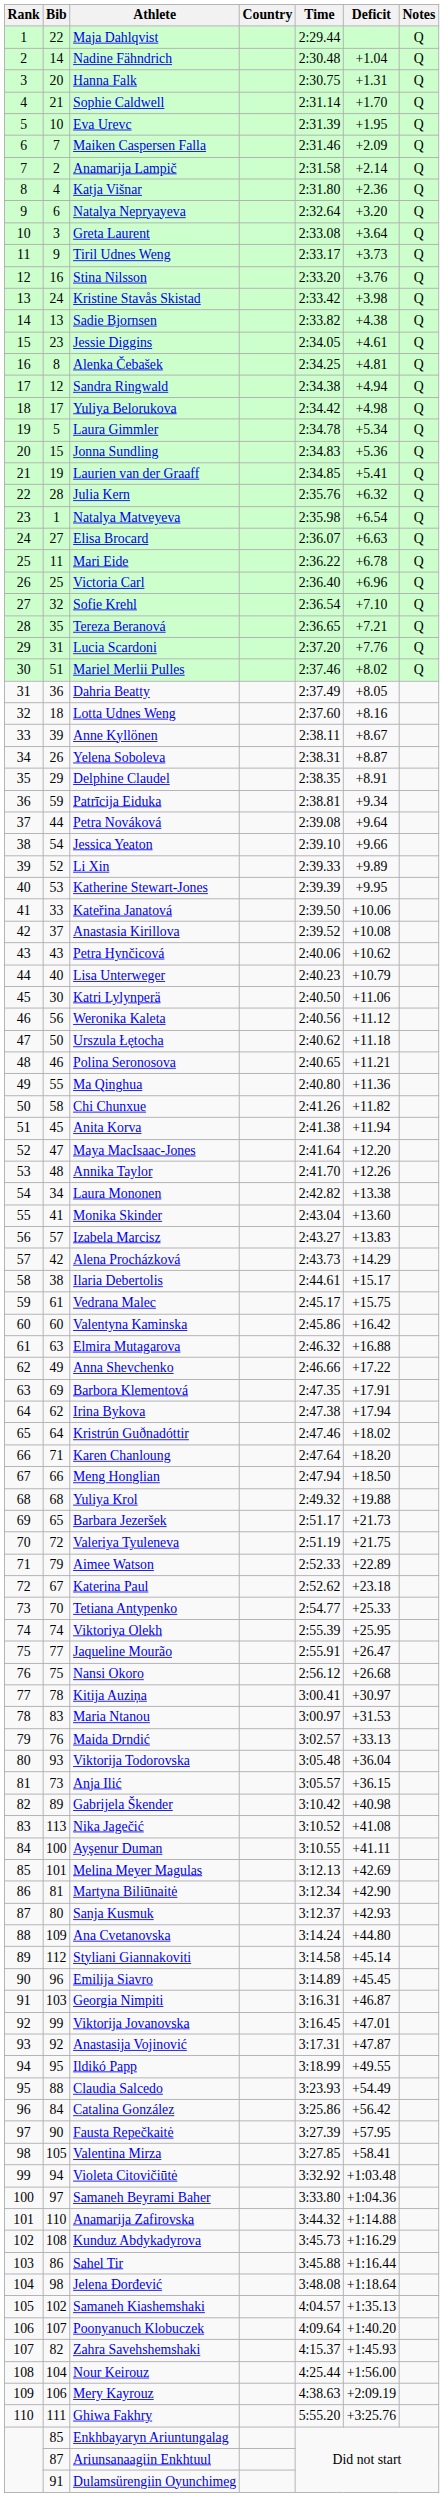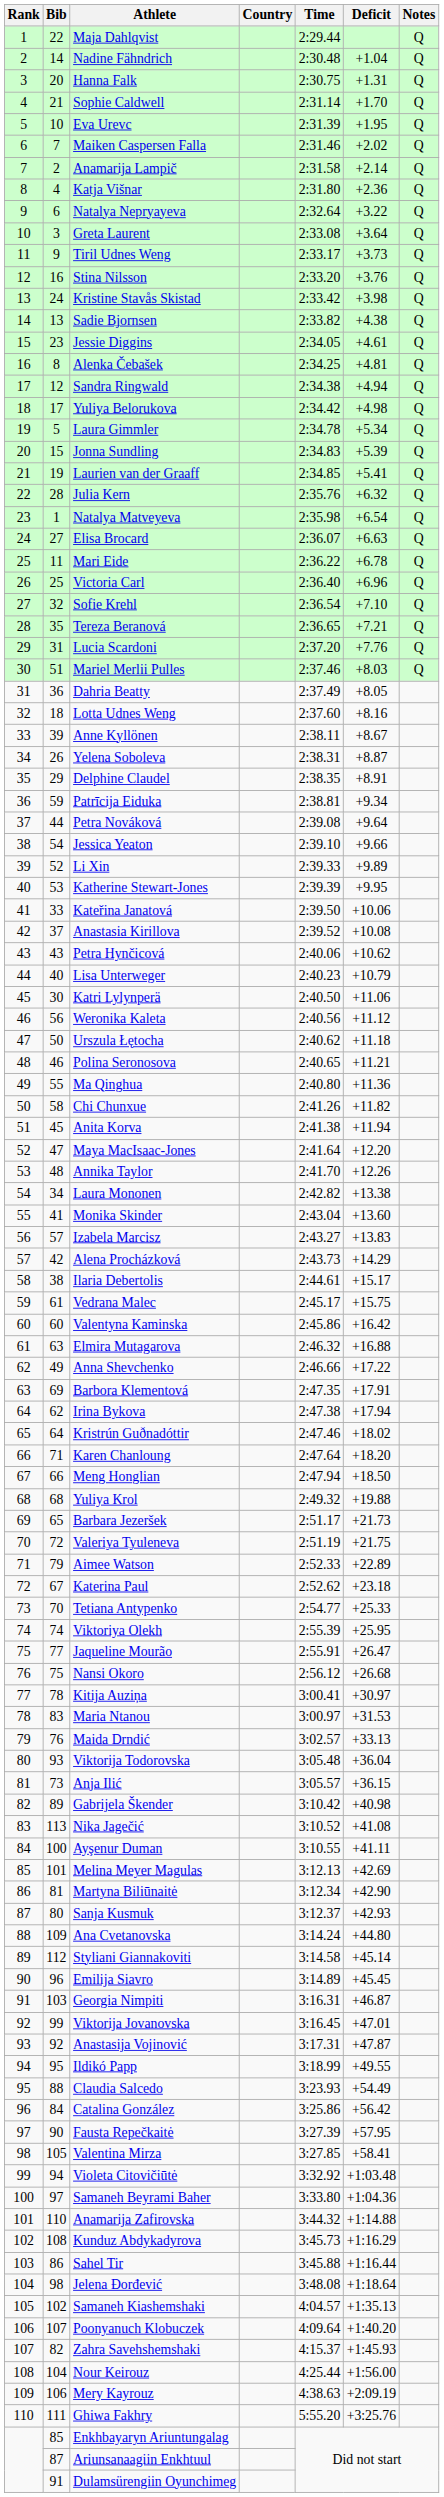 <table class="wikitable sortable" style="text-align:center">
 <tr>
 <th>Rank</th>
 <th>Bib</th>
 <th>Athlete</th>
 <th>Country</th>
 <th>Time</th>
 <th>Deficit</th>
 <th>Notes</th>
 </tr>
 <tr bgcolor=ccffcc>
 <td>1</td>
 <td>22</td>
 <td align=left><a href='#'>Maja Dahlqvist</a></td>
 <td align=left></td>
 <td>2:29.44</td>
 <td></td>
 <td>Q</td>
 </tr>
 <tr bgcolor=ccffcc>
 <td>2</td>
 <td>14</td>
 <td align=left><a href='#'>Nadine Fähndrich</a></td>
 <td align=left></td>
 <td>2:30.48</td>
 <td>+1.04</td>
 <td>Q</td>
 </tr>
 <tr bgcolor=ccffcc>
 <td>3</td>
 <td>20</td>
 <td align=left><a href='#'>Hanna Falk</a></td>
 <td align=left></td>
 <td>2:30.75</td>
 <td>+1.31</td>
 <td>Q</td>
 </tr>
 <tr bgcolor=ccffcc>
 <td>4</td>
 <td>21</td>
 <td align=left><a href='#'>Sophie Caldwell</a></td>
 <td align=left></td>
 <td>2:31.14</td>
 <td>+1.70</td>
 <td>Q</td>
 </tr>
 <tr bgcolor=ccffcc>
 <td>5</td>
 <td>10</td>
 <td align=left><a href='#'>Eva Urevc</a></td>
 <td align=left></td>
 <td>2:31.39</td>
 <td>+1.95</td>
 <td>Q</td>
 </tr>
 <tr bgcolor=ccffcc>
 <td>6</td>
 <td>7</td>
 <td align=left><a href='#'>Maiken Caspersen Falla</a></td>
 <td align=left></td>
 <td>2:31.46</td>
-<td>+2.09</td>
+<td>+2.02</td>
 <td>Q</td>
 </tr>
 <tr bgcolor=ccffcc>
 <td>7</td>
 <td>2</td>
 <td align=left><a href='#'>Anamarija Lampič</a></td>
 <td align=left></td>
 <td>2:31.58</td>
 <td>+2.14</td>
 <td>Q</td>
 </tr>
 <tr bgcolor=ccffcc>
 <td>8</td>
 <td>4</td>
 <td align=left><a href='#'>Katja Višnar</a></td>
 <td align=left></td>
 <td>2:31.80</td>
 <td>+2.36</td>
 <td>Q</td>
 </tr>
 <tr bgcolor=ccffcc>
 <td>9</td>
 <td>6</td>
 <td align=left><a href='#'>Natalya Nepryayeva</a></td>
 <td align=left></td>
 <td>2:32.64</td>
-<td>+3.20</td>
+<td>+3.22</td>
 <td>Q</td>
 </tr>
 <tr bgcolor=ccffcc>
 <td>10</td>
 <td>3</td>
 <td align=left><a href='#'>Greta Laurent</a></td>
 <td align=left></td>
 <td>2:33.08</td>
 <td>+3.64</td>
 <td>Q</td>
 </tr>
 <tr bgcolor=ccffcc>
 <td>11</td>
 <td>9</td>
 <td align=left><a href='#'>Tiril Udnes Weng</a></td>
 <td align=left></td>
 <td>2:33.17</td>
 <td>+3.73</td>
 <td>Q</td>
 </tr>
 <tr bgcolor=ccffcc>
 <td>12</td>
 <td>16</td>
 <td align=left><a href='#'>Stina Nilsson</a></td>
 <td align=left></td>
 <td>2:33.20</td>
 <td>+3.76</td>
 <td>Q</td>
 </tr>
 <tr bgcolor=ccffcc>
 <td>13</td>
 <td>24</td>
 <td align=left><a href='#'>Kristine Stavås Skistad</a></td>
 <td align=left></td>
 <td>2:33.42</td>
 <td>+3.98</td>
 <td>Q</td>
 </tr>
 <tr bgcolor=ccffcc>
 <td>14</td>
 <td>13</td>
 <td align=left><a href='#'>Sadie Bjornsen</a></td>
 <td align=left></td>
 <td>2:33.82</td>
 <td>+4.38</td>
 <td>Q</td>
 </tr>
 <tr bgcolor=ccffcc>
 <td>15</td>
 <td>23</td>
 <td align=left><a href='#'>Jessie Diggins</a></td>
 <td align=left></td>
 <td>2:34.05</td>
 <td>+4.61</td>
 <td>Q</td>
 </tr>
 <tr bgcolor=ccffcc>
 <td>16</td>
 <td>8</td>
 <td align=left><a href='#'>Alenka Čebašek</a></td>
 <td align=left></td>
 <td>2:34.25</td>
 <td>+4.81</td>
 <td>Q</td>
 </tr>
 <tr bgcolor=ccffcc>
 <td>17</td>
 <td>12</td>
 <td align=left><a href='#'>Sandra Ringwald</a></td>
 <td align=left></td>
 <td>2:34.38</td>
 <td>+4.94</td>
 <td>Q</td>
 </tr>
 <tr bgcolor=ccffcc>
 <td>18</td>
 <td>17</td>
 <td align=left><a href='#'>Yuliya Belorukova</a></td>
 <td align=left></td>
 <td>2:34.42</td>
 <td>+4.98</td>
 <td>Q</td>
 </tr>
 <tr bgcolor=ccffcc>
 <td>19</td>
 <td>5</td>
 <td align=left><a href='#'>Laura Gimmler</a></td>
 <td align=left></td>
 <td>2:34.78</td>
 <td>+5.34</td>
 <td>Q</td>
 </tr>
 <tr bgcolor=ccffcc>
 <td>20</td>
 <td>15</td>
 <td align=left><a href='#'>Jonna Sundling</a></td>
 <td align=left></td>
 <td>2:34.83</td>
-<td>+5.36</td>
+<td>+5.39</td>
 <td>Q</td>
 </tr>
 <tr bgcolor=ccffcc>
 <td>21</td>
 <td>19</td>
 <td align=left><a href='#'>Laurien van der Graaff</a></td>
 <td align=left></td>
 <td>2:34.85</td>
 <td>+5.41</td>
 <td>Q</td>
 </tr>
 <tr bgcolor=ccffcc>
 <td>22</td>
 <td>28</td>
 <td align=left><a href='#'>Julia Kern</a></td>
 <td align=left></td>
 <td>2:35.76</td>
 <td>+6.32</td>
 <td>Q</td>
 </tr>
 <tr bgcolor=ccffcc>
 <td>23</td>
 <td>1</td>
 <td align=left><a href='#'>Natalya Matveyeva</a></td>
 <td align=left></td>
 <td>2:35.98</td>
 <td>+6.54</td>
 <td>Q</td>
 </tr>
 <tr bgcolor=ccffcc>
 <td>24</td>
 <td>27</td>
 <td align=left><a href='#'>Elisa Brocard</a></td>
 <td align=left></td>
 <td>2:36.07</td>
 <td>+6.63</td>
 <td>Q</td>
 </tr>
 <tr bgcolor=ccffcc>
 <td>25</td>
 <td>11</td>
 <td align=left><a href='#'>Mari Eide</a></td>
 <td align=left></td>
 <td>2:36.22</td>
 <td>+6.78</td>
 <td>Q</td>
 </tr>
 <tr bgcolor=ccffcc>
 <td>26</td>
 <td>25</td>
 <td align=left><a href='#'>Victoria Carl</a></td>
 <td align=left></td>
 <td>2:36.40</td>
 <td>+6.96</td>
 <td>Q</td>
 </tr>
 <tr bgcolor=ccffcc>
 <td>27</td>
 <td>32</td>
 <td align=left><a href='#'>Sofie Krehl</a></td>
 <td align=left></td>
 <td>2:36.54</td>
 <td>+7.10</td>
 <td>Q</td>
 </tr>
 <tr bgcolor=ccffcc>
 <td>28</td>
 <td>35</td>
 <td align=left><a href='#'>Tereza Beranová</a></td>
 <td align=left></td>
 <td>2:36.65</td>
 <td>+7.21</td>
 <td>Q</td>
 </tr>
 <tr bgcolor=ccffcc>
 <td>29</td>
 <td>31</td>
 <td align=left><a href='#'>Lucia Scardoni</a></td>
 <td align=left></td>
 <td>2:37.20</td>
 <td>+7.76</td>
 <td>Q</td>
 </tr>
 <tr bgcolor=ccffcc>
 <td>30</td>
 <td>51</td>
 <td align=left><a href='#'>Mariel Merlii Pulles</a></td>
 <td align=left></td>
 <td>2:37.46</td>
-<td>+8.02</td>
+<td>+8.03</td>
 <td>Q</td>
 </tr>
 <tr>
 <td>31</td>
 <td>36</td>
 <td align=left><a href='#'>Dahria Beatty</a></td>
 <td align=left></td>
 <td>2:37.49</td>
 <td>+8.05</td>
 <td></td>
 </tr>
 <tr>
 <td>32</td>
 <td>18</td>
 <td align=left><a href='#'>Lotta Udnes Weng</a></td>
 <td align=left></td>
 <td>2:37.60</td>
 <td>+8.16</td>
 <td></td>
 </tr>
 <tr>
 <td>33</td>
 <td>39</td>
 <td align=left><a href='#'>Anne Kyllönen</a></td>
 <td align=left></td>
 <td>2:38.11</td>
 <td>+8.67</td>
 <td></td>
 </tr>
 <tr>
 <td>34</td>
 <td>26</td>
 <td align=left><a href='#'>Yelena Soboleva</a></td>
 <td align=left></td>
 <td>2:38.31</td>
 <td>+8.87</td>
 <td></td>
 </tr>
 <tr>
 <td>35</td>
 <td>29</td>
 <td align=left><a href='#'>Delphine Claudel</a></td>
 <td align=left></td>
 <td>2:38.35</td>
 <td>+8.91</td>
 <td></td>
 </tr>
 <tr>
 <td>36</td>
 <td>59</td>
 <td align=left><a href='#'>Patrīcija Eiduka</a></td>
 <td align=left></td>
 <td>2:38.81</td>
 <td>+9.34</td>
 <td></td>
 </tr>
 <tr>
 <td>37</td>
 <td>44</td>
 <td align=left><a href='#'>Petra Nováková</a></td>
 <td align=left></td>
 <td>2:39.08</td>
 <td>+9.64</td>
 <td></td>
 </tr>
 <tr>
 <td>38</td>
 <td>54</td>
 <td align=left><a href='#'>Jessica Yeaton</a></td>
 <td align=left></td>
 <td>2:39.10</td>
 <td>+9.66</td>
 <td></td>
 </tr>
 <tr>
 <td>39</td>
 <td>52</td>
 <td align=left><a href='#'>Li Xin</a></td>
 <td align=left></td>
 <td>2:39.33</td>
 <td>+9.89</td>
 <td></td>
 </tr>
 <tr>
 <td>40</td>
 <td>53</td>
 <td align=left><a href='#'>Katherine Stewart-Jones</a></td>
 <td align=left></td>
 <td>2:39.39</td>
 <td>+9.95</td>
 <td></td>
 </tr>
 <tr>
 <td>41</td>
 <td>33</td>
 <td align=left><a href='#'>Kateřina Janatová</a></td>
 <td align=left></td>
 <td>2:39.50</td>
 <td>+10.06</td>
 <td></td>
 </tr>
 <tr>
 <td>42</td>
 <td>37</td>
 <td align=left><a href='#'>Anastasia Kirillova</a></td>
 <td align=left></td>
 <td>2:39.52</td>
 <td>+10.08</td>
 <td></td>
 </tr>
 <tr>
 <td>43</td>
 <td>43</td>
 <td align=left><a href='#'>Petra Hynčicová</a></td>
 <td align=left></td>
 <td>2:40.06</td>
 <td>+10.62</td>
 <td></td>
 </tr>
 <tr>
 <td>44</td>
 <td>40</td>
 <td align=left><a href='#'>Lisa Unterweger</a></td>
 <td align=left></td>
 <td>2:40.23</td>
 <td>+10.79</td>
 <td></td>
 </tr>
 <tr>
 <td>45</td>
 <td>30</td>
 <td align=left><a href='#'>Katri Lylynperä</a></td>
 <td align=left></td>
 <td>2:40.50</td>
 <td>+11.06</td>
 <td></td>
 </tr>
 <tr>
 <td>46</td>
 <td>56</td>
 <td align=left><a href='#'>Weronika Kaleta</a></td>
 <td align=left></td>
 <td>2:40.56</td>
 <td>+11.12</td>
 <td></td>
 </tr>
 <tr>
 <td>47</td>
 <td>50</td>
 <td align=left><a href='#'>Urszula Łętocha</a></td>
 <td align=left></td>
 <td>2:40.62</td>
 <td>+11.18</td>
 <td></td>
 </tr>
 <tr>
 <td>48</td>
 <td>46</td>
 <td align=left><a href='#'>Polina Seronosova</a></td>
 <td align=left></td>
 <td>2:40.65</td>
 <td>+11.21</td>
 <td></td>
 </tr>
 <tr>
 <td>49</td>
 <td>55</td>
 <td align=left><a href='#'>Ma Qinghua</a></td>
 <td align=left></td>
 <td>2:40.80</td>
 <td>+11.36</td>
 <td></td>
 </tr>
 <tr>
 <td>50</td>
 <td>58</td>
 <td align=left><a href='#'>Chi Chunxue</a></td>
 <td align=left></td>
 <td>2:41.26</td>
 <td>+11.82</td>
 <td></td>
 </tr>
 <tr>
 <td>51</td>
 <td>45</td>
 <td align=left><a href='#'>Anita Korva</a></td>
 <td align=left></td>
 <td>2:41.38</td>
 <td>+11.94</td>
 <td></td>
 </tr>
 <tr>
 <td>52</td>
 <td>47</td>
 <td align=left><a href='#'>Maya MacIsaac-Jones</a></td>
 <td align=left></td>
 <td>2:41.64</td>
 <td>+12.20</td>
 <td></td>
 </tr>
 <tr>
 <td>53</td>
 <td>48</td>
 <td align=left><a href='#'>Annika Taylor</a></td>
 <td align=left></td>
 <td>2:41.70</td>
 <td>+12.26</td>
 <td></td>
 </tr>
 <tr>
 <td>54</td>
 <td>34</td>
 <td align=left><a href='#'>Laura Mononen</a></td>
 <td align=left></td>
 <td>2:42.82</td>
 <td>+13.38</td>
 <td></td>
 </tr>
 <tr>
 <td>55</td>
 <td>41</td>
 <td align=left><a href='#'>Monika Skinder</a></td>
 <td align=left></td>
 <td>2:43.04</td>
 <td>+13.60</td>
 <td></td>
 </tr>
 <tr>
 <td>56</td>
 <td>57</td>
 <td align=left><a href='#'>Izabela Marcisz</a></td>
 <td align=left></td>
 <td>2:43.27</td>
 <td>+13.83</td>
 <td></td>
 </tr>
 <tr>
 <td>57</td>
 <td>42</td>
 <td align=left><a href='#'>Alena Procházková</a></td>
 <td align=left></td>
 <td>2:43.73</td>
 <td>+14.29</td>
 <td></td>
 </tr>
 <tr>
 <td>58</td>
 <td>38</td>
 <td align=left><a href='#'>Ilaria Debertolis</a></td>
 <td align=left></td>
 <td>2:44.61</td>
 <td>+15.17</td>
 <td></td>
 </tr>
 <tr>
 <td>59</td>
 <td>61</td>
 <td align=left><a href='#'>Vedrana Malec</a></td>
 <td align=left></td>
 <td>2:45.17</td>
 <td>+15.75</td>
 <td></td>
 </tr>
 <tr>
 <td>60</td>
 <td>60</td>
 <td align=left><a href='#'>Valentyna Kaminska</a></td>
 <td align=left></td>
 <td>2:45.86</td>
 <td>+16.42</td>
 <td></td>
 </tr>
 <tr>
 <td>61</td>
 <td>63</td>
 <td align=left><a href='#'>Elmira Mutagarova</a></td>
 <td align=left></td>
 <td>2:46.32</td>
 <td>+16.88</td>
 <td></td>
 </tr>
 <tr>
 <td>62</td>
 <td>49</td>
 <td align=left><a href='#'>Anna Shevchenko</a></td>
 <td align=left></td>
 <td>2:46.66</td>
 <td>+17.22</td>
 <td></td>
 </tr>
 <tr>
 <td>63</td>
 <td>69</td>
 <td align=left><a href='#'>Barbora Klementová</a></td>
 <td align=left></td>
 <td>2:47.35</td>
 <td>+17.91</td>
 <td></td>
 </tr>
 <tr>
 <td>64</td>
 <td>62</td>
 <td align=left><a href='#'>Irina Bykova</a></td>
 <td align=left></td>
 <td>2:47.38</td>
 <td>+17.94</td>
 <td></td>
 </tr>
 <tr>
 <td>65</td>
 <td>64</td>
 <td align=left><a href='#'>Kristrún Guðnadóttir</a></td>
 <td align=left></td>
 <td>2:47.46</td>
 <td>+18.02</td>
 <td></td>
 </tr>
 <tr>
 <td>66</td>
 <td>71</td>
 <td align=left><a href='#'>Karen Chanloung</a></td>
 <td align=left></td>
 <td>2:47.64</td>
 <td>+18.20</td>
 <td></td>
 </tr>
 <tr>
 <td>67</td>
 <td>66</td>
 <td align=left><a href='#'>Meng Honglian</a></td>
 <td align=left></td>
 <td>2:47.94</td>
 <td>+18.50</td>
 <td></td>
 </tr>
 <tr>
 <td>68</td>
 <td>68</td>
 <td align=left><a href='#'>Yuliya Krol</a></td>
 <td align=left></td>
 <td>2:49.32</td>
 <td>+19.88</td>
 <td></td>
 </tr>
 <tr>
 <td>69</td>
 <td>65</td>
 <td align=left><a href='#'>Barbara Jezeršek</a></td>
 <td align=left></td>
 <td>2:51.17</td>
 <td>+21.73</td>
 <td></td>
 </tr>
 <tr>
 <td>70</td>
 <td>72</td>
 <td align=left><a href='#'>Valeriya Tyuleneva</a></td>
 <td align=left></td>
 <td>2:51.19</td>
 <td>+21.75</td>
 <td></td>
 </tr>
 <tr>
 <td>71</td>
 <td>79</td>
 <td align=left><a href='#'>Aimee Watson</a></td>
 <td align=left></td>
 <td>2:52.33</td>
 <td>+22.89</td>
 <td></td>
 </tr>
 <tr>
 <td>72</td>
 <td>67</td>
 <td align=left><a href='#'>Katerina Paul</a></td>
 <td align=left></td>
 <td>2:52.62</td>
 <td>+23.18</td>
 <td></td>
 </tr>
 <tr>
 <td>73</td>
 <td>70</td>
 <td align=left><a href='#'>Tetiana Antypenko</a></td>
 <td align=left></td>
 <td>2:54.77</td>
 <td>+25.33</td>
 <td></td>
 </tr>
 <tr>
 <td>74</td>
 <td>74</td>
 <td align=left><a href='#'>Viktoriya Olekh</a></td>
 <td align=left></td>
 <td>2:55.39</td>
 <td>+25.95</td>
 <td></td>
 </tr>
 <tr>
 <td>75</td>
 <td>77</td>
 <td align=left><a href='#'>Jaqueline Mourão</a></td>
 <td align=left></td>
 <td>2:55.91</td>
 <td>+26.47</td>
 <td></td>
 </tr>
 <tr>
 <td>76</td>
 <td>75</td>
 <td align=left><a href='#'>Nansi Okoro</a></td>
 <td align=left></td>
 <td>2:56.12</td>
 <td>+26.68</td>
 <td></td>
 </tr>
 <tr>
 <td>77</td>
 <td>78</td>
 <td align=left><a href='#'>Kitija Auziņa</a></td>
 <td align=left></td>
 <td>3:00.41</td>
 <td>+30.97</td>
 <td></td>
 </tr>
 <tr>
 <td>78</td>
 <td>83</td>
 <td align=left><a href='#'>Maria Ntanou</a></td>
 <td align=left></td>
 <td>3:00.97</td>
 <td>+31.53</td>
 <td></td>
 </tr>
 <tr>
 <td>79</td>
 <td>76</td>
 <td align=left><a href='#'>Maida Drndić</a></td>
 <td align=left></td>
 <td>3:02.57</td>
 <td>+33.13</td>
 <td></td>
 </tr>
 <tr>
 <td>80</td>
 <td>93</td>
 <td align=left><a href='#'>Viktorija Todorovska</a></td>
 <td align=left></td>
 <td>3:05.48</td>
 <td>+36.04</td>
 <td></td>
 </tr>
 <tr>
 <td>81</td>
 <td>73</td>
 <td align=left><a href='#'>Anja Ilić</a></td>
 <td align=left></td>
 <td>3:05.57</td>
 <td>+36.15</td>
 <td></td>
 </tr>
 <tr>
 <td>82</td>
 <td>89</td>
 <td align=left><a href='#'>Gabrijela Škender</a></td>
 <td align=left></td>
 <td>3:10.42</td>
 <td>+40.98</td>
 <td></td>
 </tr>
 <tr>
 <td>83</td>
 <td>113</td>
 <td align=left><a href='#'>Nika Jagečić</a></td>
 <td align=left></td>
 <td>3:10.52</td>
 <td>+41.08</td>
 <td></td>
 </tr>
 <tr>
 <td>84</td>
 <td>100</td>
 <td align=left><a href='#'>Ayşenur Duman</a></td>
 <td align=left></td>
 <td>3:10.55</td>
 <td>+41.11</td>
 <td></td>
 </tr>
 <tr>
 <td>85</td>
 <td>101</td>
 <td align=left><a href='#'>Melina Meyer Magulas</a></td>
 <td align=left></td>
 <td>3:12.13</td>
 <td>+42.69</td>
 <td></td>
 </tr>
 <tr>
 <td>86</td>
 <td>81</td>
 <td align=left><a href='#'>Martyna Biliūnaitė</a></td>
 <td align=left></td>
 <td>3:12.34</td>
 <td>+42.90</td>
 <td></td>
 </tr>
 <tr>
 <td>87</td>
 <td>80</td>
 <td align=left><a href='#'>Sanja Kusmuk</a></td>
 <td align=left></td>
 <td>3:12.37</td>
 <td>+42.93</td>
 <td></td>
 </tr>
 <tr>
 <td>88</td>
 <td>109</td>
 <td align=left><a href='#'>Ana Cvetanovska</a></td>
 <td align=left></td>
 <td>3:14.24</td>
 <td>+44.80</td>
 <td></td>
 </tr>
 <tr>
 <td>89</td>
 <td>112</td>
 <td align=left><a href='#'>Styliani Giannakoviti</a></td>
 <td align=left></td>
 <td>3:14.58</td>
 <td>+45.14</td>
 <td></td>
 </tr>
 <tr>
 <td>90</td>
 <td>96</td>
 <td align=left><a href='#'>Emilija Siavro</a></td>
 <td align=left></td>
 <td>3:14.89</td>
 <td>+45.45</td>
 <td></td>
 </tr>
 <tr>
 <td>91</td>
 <td>103</td>
 <td align=left><a href='#'>Georgia Nimpiti</a></td>
 <td align=left></td>
 <td>3:16.31</td>
 <td>+46.87</td>
 <td></td>
 </tr>
 <tr>
 <td>92</td>
 <td>99</td>
 <td align=left><a href='#'>Viktorija Jovanovska</a></td>
 <td align=left></td>
 <td>3:16.45</td>
 <td>+47.01</td>
 <td></td>
 </tr>
 <tr>
 <td>93</td>
 <td>92</td>
 <td align=left><a href='#'>Anastasija Vojinović</a></td>
 <td align=left></td>
 <td>3:17.31</td>
 <td>+47.87</td>
 <td></td>
 </tr>
 <tr>
 <td>94</td>
 <td>95</td>
 <td align=left><a href='#'>Ildikó Papp</a></td>
 <td align=left></td>
 <td>3:18.99</td>
 <td>+49.55</td>
 <td></td>
 </tr>
 <tr>
 <td>95</td>
 <td>88</td>
 <td align=left><a href='#'>Claudia Salcedo</a></td>
 <td align=left></td>
 <td>3:23.93</td>
 <td>+54.49</td>
 <td></td>
 </tr>
 <tr>
 <td>96</td>
 <td>84</td>
 <td align=left><a href='#'>Catalina González</a></td>
 <td align=left></td>
 <td>3:25.86</td>
 <td>+56.42</td>
 <td></td>
 </tr>
 <tr>
 <td>97</td>
 <td>90</td>
 <td align=left><a href='#'>Fausta Repečkaitė</a></td>
 <td align=left></td>
 <td>3:27.39</td>
 <td>+57.95</td>
 <td></td>
 </tr>
 <tr>
 <td>98</td>
 <td>105</td>
 <td align=left><a href='#'>Valentina Mirza</a></td>
 <td align=left></td>
 <td>3:27.85</td>
 <td>+58.41</td>
 <td></td>
 </tr>
 <tr>
 <td>99</td>
 <td>94</td>
 <td align=left><a href='#'>Violeta Citovičiūtė</a></td>
 <td align=left></td>
 <td>3:32.92</td>
 <td>+1:03.48</td>
 <td></td>
 </tr>
 <tr>
 <td>100</td>
 <td>97</td>
 <td align=left><a href='#'>Samaneh Beyrami Baher</a></td>
 <td align=left></td>
 <td>3:33.80</td>
 <td>+1:04.36</td>
 <td></td>
 </tr>
 <tr>
 <td>101</td>
 <td>110</td>
 <td align=left><a href='#'>Anamarija Zafirovska</a></td>
 <td align=left></td>
 <td>3:44.32</td>
 <td>+1:14.88</td>
 <td></td>
 </tr>
 <tr>
 <td>102</td>
 <td>108</td>
 <td align=left><a href='#'>Kunduz Abdykadyrova</a></td>
 <td align=left></td>
 <td>3:45.73</td>
 <td>+1:16.29</td>
 <td></td>
 </tr>
 <tr>
 <td>103</td>
 <td>86</td>
 <td align=left><a href='#'>Sahel Tir</a></td>
 <td align=left></td>
 <td>3:45.88</td>
 <td>+1:16.44</td>
 <td></td>
 </tr>
 <tr>
 <td>104</td>
 <td>98</td>
 <td align=left><a href='#'>Jelena Đorđević</a></td>
 <td align=left></td>
 <td>3:48.08</td>
 <td>+1:18.64</td>
 <td></td>
 </tr>
 <tr>
 <td>105</td>
 <td>102</td>
 <td align=left><a href='#'>Samaneh Kiashemshaki</a></td>
 <td align=left></td>
 <td>4:04.57</td>
 <td>+1:35.13</td>
 <td></td>
 </tr>
 <tr>
 <td>106</td>
 <td>107</td>
 <td align=left><a href='#'>Poonyanuch Klobuczek</a></td>
 <td align=left></td>
 <td>4:09.64</td>
 <td>+1:40.20</td>
 <td></td>
 </tr>
 <tr>
 <td>107</td>
 <td>82</td>
 <td align=left><a href='#'>Zahra Savehshemshaki</a></td>
 <td align=left></td>
 <td>4:15.37</td>
 <td>+1:45.93</td>
 <td></td>
 </tr>
 <tr>
 <td>108</td>
 <td>104</td>
 <td align=left><a href='#'>Nour Keirouz</a></td>
 <td align=left></td>
 <td>4:25.44</td>
 <td>+1:56.00</td>
 <td></td>
 </tr>
 <tr>
 <td>109</td>
 <td>106</td>
 <td align=left><a href='#'>Mery Kayrouz</a></td>
 <td align=left></td>
 <td>4:38.63</td>
 <td>+2:09.19</td>
 <td></td>
 </tr>
 <tr>
 <td>110</td>
 <td>111</td>
 <td align=left><a href='#'>Ghiwa Fakhry</a></td>
 <td align=left></td>
 <td>5:55.20</td>
 <td>+3:25.76</td>
 <td></td>
 </tr>
 <tr>
 <td rowspan=3></td>
 <td>85</td>
 <td align=left><a href='#'>Enkhbayaryn Ariuntungalag</a></td>
 <td align=left></td>
 <td colspan=3 rowspan=3>Did not start</td>
 </tr>
 <tr>
 <td>87</td>
 <td align=left><a href='#'>Ariunsanaagiin Enkhtuul</a></td>
 <td align=left></td>
 </tr>
 <tr>
 <td>91</td>
 <td align=left><a href='#'>Dulamsürengiin Oyunchimeg</a></td>
 <td align=left></td>
 </tr>
 </table>
